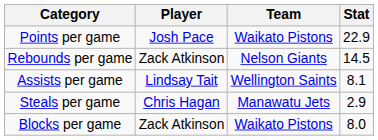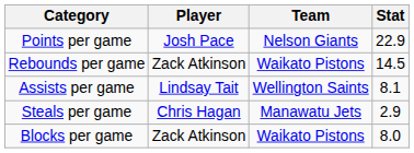 <table class="wikitable" style="text-align:center">
 <tr>
 <th>Category</th>
 <th>Player</th>
 <th>Team</th>
 <th>Stat</th>
 </tr>
 <tr>
 <td><a href='#'>Points</a> per game</td>
 <td><a href='#'>Josh Pace</a></td>
-<td><a href='#'>Waikato Pistons</a></td>
+<td><a href='#'>Nelson Giants</a></td>
 <td>22.9</td>
 </tr>
 <tr>
 <td><a href='#'>Rebounds</a> per game</td>
 <td>Zack Atkinson</td>
-<td><a href='#'>Nelson Giants</a></td>
+<td><a href='#'>Waikato Pistons</a></td>
 <td>14.5</td>
 </tr>
 <tr>
 <td><a href='#'>Assists</a> per game</td>
 <td><a href='#'>Lindsay Tait</a></td>
 <td><a href='#'>Wellington Saints</a></td>
 <td>8.1</td>
 </tr>
 <tr>
 <td><a href='#'>Steals</a> per game</td>
 <td><a href='#'>Chris Hagan</a></td>
 <td><a href='#'>Manawatu Jets</a></td>
 <td>2.9</td>
 </tr>
 <tr>
 <td><a href='#'>Blocks</a> per game</td>
 <td>Zack Atkinson</td>
 <td><a href='#'>Waikato Pistons</a></td>
 <td>8.0</td>
 </tr>
 </table>
